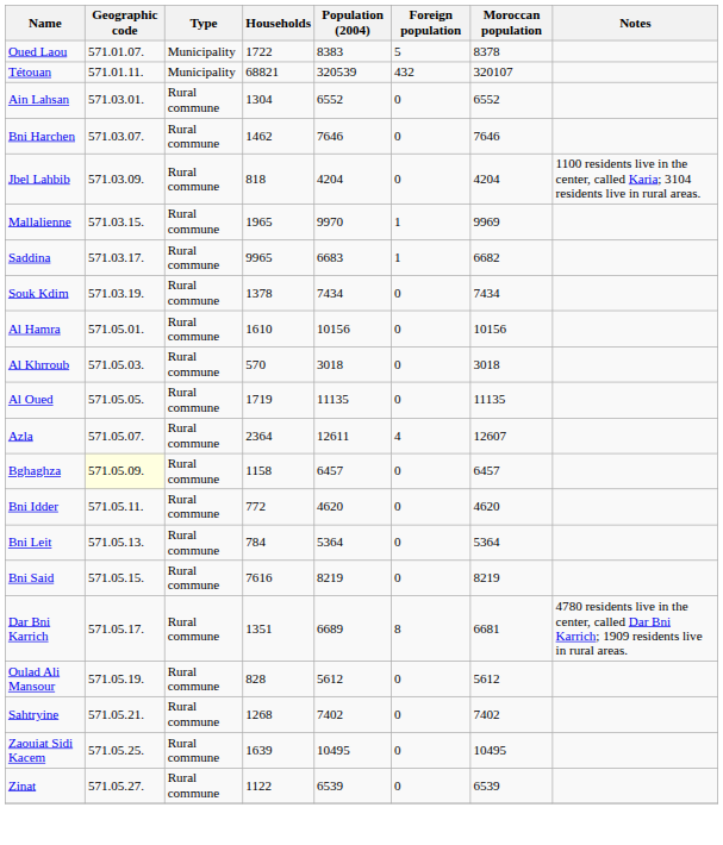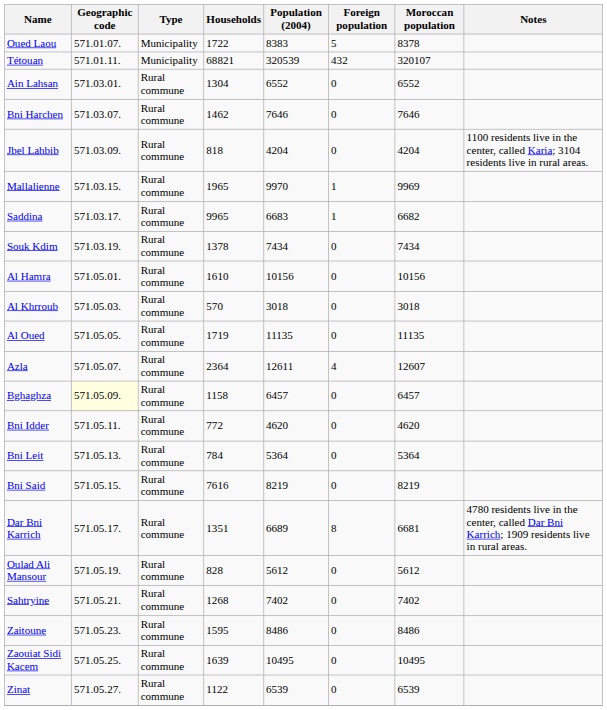 <table class="wikitable sortable">
 <tr>
 <th>Name</th>
 <th>Geographic code</th>
 <th>Type</th>
 <th>Households</th>
 <th>Population (2004)</th>
 <th>Foreign population</th>
 <th>Moroccan population</th>
 <th>Notes</th>
 </tr>
 <tr>
 <td><a href='#'>Oued Laou</a></td>
 <td>571.01.07.</td>
 <td>Municipality</td>
 <td>1722</td>
 <td>8383</td>
 <td>5</td>
 <td>8378</td>
 <td></td>
 </tr>
 <tr>
 <td><a href='#'>Tétouan</a></td>
 <td>571.01.11.</td>
 <td>Municipality</td>
 <td>68821</td>
 <td>320539</td>
 <td>432</td>
 <td>320107</td>
 <td></td>
 </tr>
 <tr>
 <td><a href='#'>Ain Lahsan</a></td>
 <td>571.03.01.</td>
 <td>Rural commune</td>
 <td>1304</td>
 <td>6552</td>
 <td>0</td>
 <td>6552</td>
 <td></td>
 </tr>
 <tr>
 <td><a href='#'>Bni Harchen</a></td>
 <td>571.03.07.</td>
 <td>Rural commune</td>
 <td>1462</td>
 <td>7646</td>
 <td>0</td>
 <td>7646</td>
 <td></td>
 </tr>
 <tr>
 <td><a href='#'>Jbel Lahbib</a></td>
 <td>571.03.09.</td>
 <td>Rural commune</td>
 <td>818</td>
 <td>4204</td>
 <td>0</td>
 <td>4204</td>
 <td>1100 residents live in the center, called <a href='#'>Karia</a>; 3104 residents live in rural areas.</td>
 </tr>
 <tr>
 <td><a href='#'>Mallalienne</a></td>
 <td>571.03.15.</td>
 <td>Rural commune</td>
 <td>1965</td>
 <td>9970</td>
 <td>1</td>
 <td>9969</td>
 <td></td>
 </tr>
 <tr>
 <td><a href='#'>Saddina</a></td>
 <td>571.03.17.</td>
 <td>Rural commune</td>
 <td>9965</td>
 <td>6683</td>
 <td>1</td>
 <td>6682</td>
 <td></td>
 </tr>
 <tr>
 <td><a href='#'>Souk Kdim</a></td>
 <td>571.03.19.</td>
 <td>Rural commune</td>
 <td>1378</td>
 <td>7434</td>
 <td>0</td>
 <td>7434</td>
 <td></td>
 </tr>
 <tr>
 <td><a href='#'>Al Hamra</a></td>
 <td>571.05.01.</td>
 <td>Rural commune</td>
 <td>1610</td>
 <td>10156</td>
 <td>0</td>
 <td>10156</td>
 <td></td>
 </tr>
 <tr>
 <td><a href='#'>Al Khrroub</a></td>
 <td>571.05.03.</td>
 <td>Rural commune</td>
 <td>570</td>
 <td>3018</td>
 <td>0</td>
 <td>3018</td>
 <td></td>
 </tr>
 <tr>
 <td><a href='#'>Al Oued</a></td>
 <td>571.05.05.</td>
 <td>Rural commune</td>
 <td>1719</td>
 <td>11135</td>
 <td>0</td>
 <td>11135</td>
 <td></td>
 </tr>
 <tr>
 <td><a href='#'>Azla</a></td>
 <td>571.05.07.</td>
 <td>Rural commune</td>
 <td>2364</td>
 <td>12611</td>
 <td>4</td>
 <td>12607</td>
 <td></td>
 </tr>
 <tr>
 <td><a href='#'>Bghaghza</a></td>
 <td style="background: lightyellow;">571.05.09.</td>
 <td>Rural commune</td>
 <td>1158</td>
 <td>6457</td>
 <td>0</td>
 <td>6457</td>
 <td></td>
 </tr>
 <tr>
 <td><a href='#'>Bni Idder</a></td>
 <td>571.05.11.</td>
 <td>Rural commune</td>
 <td>772</td>
 <td>4620</td>
 <td>0</td>
 <td>4620</td>
 <td></td>
 </tr>
 <tr>
 <td><a href='#'>Bni Leit</a></td>
 <td>571.05.13.</td>
 <td>Rural commune</td>
 <td>784</td>
 <td>5364</td>
 <td>0</td>
 <td>5364</td>
 <td></td>
 </tr>
 <tr>
 <td><a href='#'>Bni Said</a></td>
 <td>571.05.15.</td>
 <td>Rural commune</td>
 <td>7616</td>
 <td>8219</td>
 <td>0</td>
 <td>8219</td>
 <td></td>
 </tr>
 <tr>
 <td><a href='#'>Dar Bni Karrich</a></td>
 <td>571.05.17.</td>
 <td>Rural commune</td>
 <td>1351</td>
 <td>6689</td>
 <td>8</td>
 <td>6681</td>
 <td>4780 residents live in the center, called <a href='#'>Dar Bni Karrich</a>; 1909 residents live in rural areas.</td>
 </tr>
 <tr>
 <td><a href='#'>Oulad Ali Mansour</a></td>
 <td>571.05.19.</td>
 <td>Rural commune</td>
 <td>828</td>
 <td>5612</td>
 <td>0</td>
 <td>5612</td>
 <td></td>
 </tr>
 <tr>
 <td><a href='#'>Sahtryine</a></td>
 <td>571.05.21.</td>
 <td>Rural commune</td>
 <td>1268</td>
 <td>7402</td>
 <td>0</td>
 <td>7402</td>
 <td></td>
 </tr>
 <tr>
+<td><a href='#'>Zaitoune</a></td>
+<td>571.05.23.</td>
+<td>Rural commune</td>
+<td>1595</td>
+<td>8486</td>
+<td>0</td>
+<td>8486</td>
+<td></td>
+</tr>
+<tr>
 <td><a href='#'>Zaouiat Sidi Kacem</a></td>
 <td>571.05.25.</td>
 <td>Rural commune</td>
 <td>1639</td>
 <td>10495</td>
 <td>0</td>
 <td>10495</td>
 <td></td>
 </tr>
 <tr>
 <td><a href='#'>Zinat</a></td>
 <td>571.05.27.</td>
 <td>Rural commune</td>
 <td>1122</td>
 <td>6539</td>
 <td>0</td>
 <td>6539</td>
 <td></td>
 </tr>
 <tr>
 </tr>
 </table>
